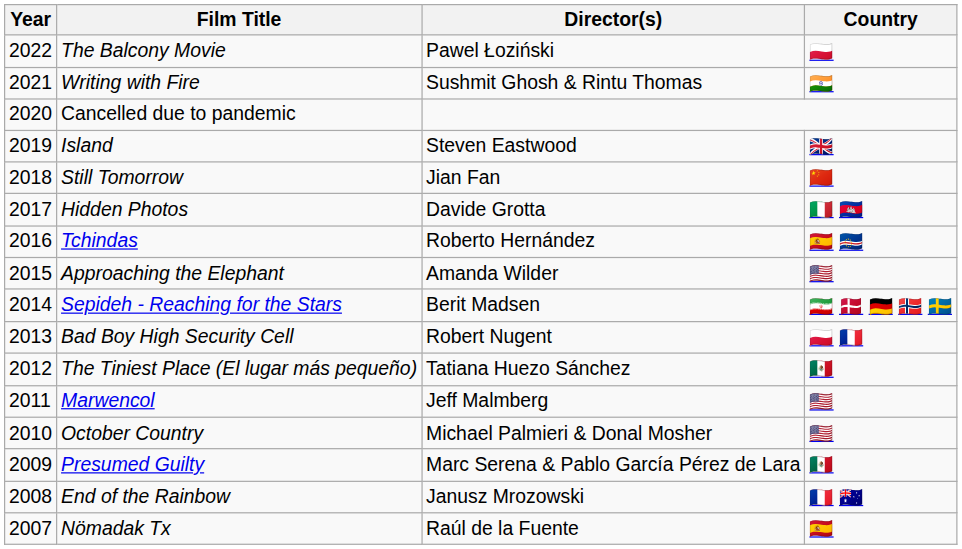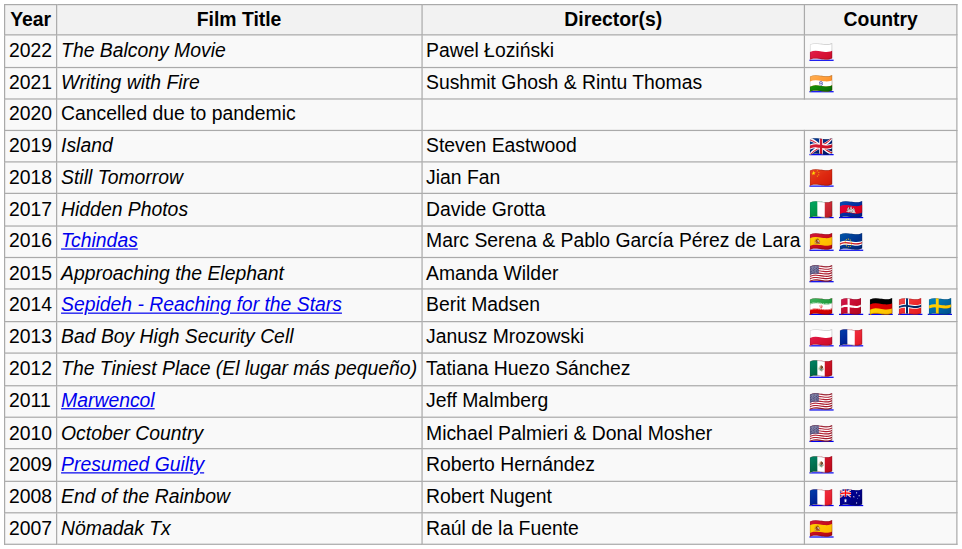 <table class="wikitable">
 <tr>
 <th>Year</th>
 <th>Film Title</th>
 <th>Director(s)</th>
 <th>Country</th>
 </tr>
 <tr>
 <td>2022</td>
 <td><em>The Balcony Movie</em></td>
 <td>Pawel Łoziński</td>
 <td><a href='#'>🇵🇱</a></td>
 </tr>
 <tr>
 <td>2021</td>
 <td><em>Writing with Fire</em></td>
 <td>Sushmit Ghosh & Rintu Thomas</td>
 <td><a href='#'>🇮🇳</a></td>
 </tr>
 <tr>
 <td>2020</td>
 <td>Cancelled due to pandemic</td>
 </tr>
 <tr>
 <td>2019</td>
 <td><em>Island</em></td>
 <td>Steven Eastwood</td>
 <td><a href='#'>🇬🇧</a></td>
 </tr>
 <tr>
 <td>2018</td>
 <td><em>Still Tomorrow</em></td>
 <td>Jian Fan</td>
 <td><a href='#'>🇨🇳</a></td>
 </tr>
 <tr>
 <td>2017</td>
 <td><em>Hidden Photos</em></td>
 <td>Davide Grotta</td>
 <td><a href='#'>🇮🇹</a> <a href='#'>🇰🇭</a></td>
 </tr>
 <tr>
 <td>2016</td>
 <td><em><a href='#'>Tchindas</a></em></td>
-<td>Roberto Hernández</td>
+<td>Marc Serena & Pablo García Pérez de Lara</td>
 <td><a href='#'>🇪🇸</a> <a href='#'>🇨🇻</a></td>
 </tr>
 <tr>
 <td>2015</td>
 <td><em>Approaching the Elephant</em></td>
 <td>Amanda Wilder</td>
 <td><a href='#'>🇺🇸</a></td>
 </tr>
 <tr>
 <td>2014</td>
 <td><em><a href='#'>Sepideh - Reaching for the Stars</a></em></td>
 <td>Berit Madsen</td>
 <td><a href='#'>🇮🇷</a> <a href='#'>🇩🇰</a> <a href='#'>🇩🇪</a> <a href='#'>🇳🇴</a> <a href='#'>🇸🇪</a></td>
 </tr>
 <tr>
 <td>2013</td>
 <td><em>Bad Boy High Security Cell</em></td>
-<td>Robert Nugent</td>
+<td>Janusz Mrozowski</td>
 <td><a href='#'>🇵🇱</a> <a href='#'>🇫🇷</a></td>
 </tr>
 <tr>
 <td>2012</td>
 <td><em>The Tiniest Place (El lugar más pequeño)</em></td>
 <td>Tatiana Huezo Sánchez</td>
 <td><a href='#'>🇲🇽</a></td>
 </tr>
 <tr>
 <td>2011</td>
 <td><em><a href='#'>Marwencol</a></em></td>
 <td>Jeff Malmberg</td>
 <td><a href='#'>🇺🇸</a></td>
 </tr>
 <tr>
 <td>2010</td>
 <td><em>October Country</em></td>
 <td>Michael Palmieri & Donal Mosher</td>
 <td><a href='#'>🇺🇸</a></td>
 </tr>
 <tr>
 <td>2009</td>
 <td><em><a href='#'>Presumed Guilty</a></em></td>
-<td>Marc Serena & Pablo García Pérez de Lara</td>
+<td>Roberto Hernández</td>
 <td><a href='#'>🇲🇽</a></td>
 </tr>
 <tr>
 <td>2008</td>
 <td><em>End of the Rainbow</em></td>
-<td>Janusz Mrozowski</td>
+<td>Robert Nugent</td>
 <td><a href='#'>🇫🇷</a> <a href='#'>🇦🇺</a></td>
 </tr>
 <tr>
 <td>2007</td>
 <td><em>Nömadak Tx</em></td>
 <td>Raúl de la Fuente</td>
 <td><a href='#'>🇪🇸</a></td>
 </tr>
 </table>
